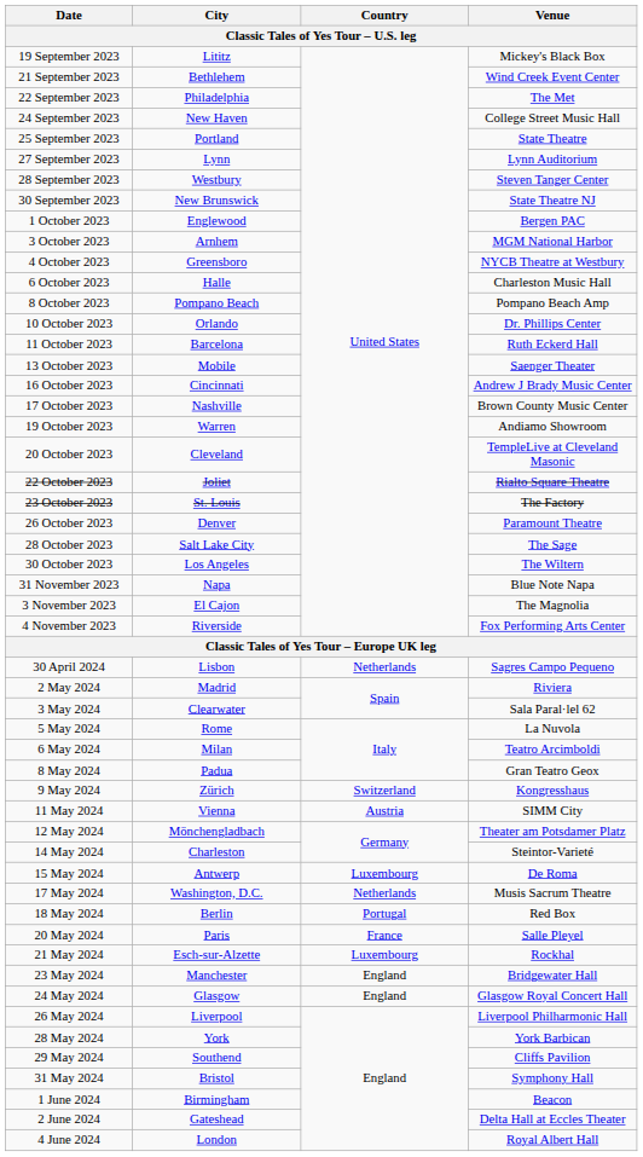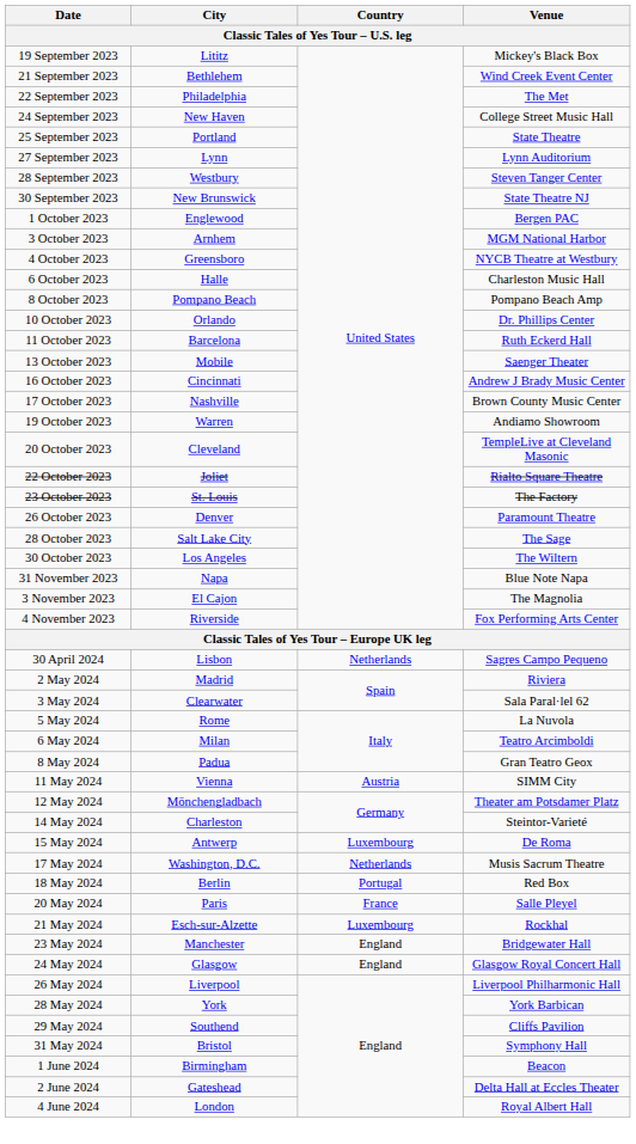 <table class="wikitable" style="text-align:center;">
 <tr>
 <th style="width:150px;">Date</th>
 <th style="width:200px;">City</th>
 <th style="width:200px;">Country</th>
 <th style="width:200px;">Venue</th>
 </tr>
 <tr>
 <th colspan="4">Classic Tales of Yes Tour – U.S. leg</th>
 </tr>
 <tr>
 <td>19 September 2023</td>
 <td><a href='#'>Lititz</a></td>
 <td rowspan="28"><a href='#'>United States</a></td>
 <td>Mickey's Black Box</td>
 </tr>
 <tr>
 <td>21 September 2023</td>
 <td><a href='#'>Bethlehem</a></td>
 <td><a href='#'>Wind Creek Event Center</a></td>
 </tr>
 <tr>
 <td>22 September 2023</td>
 <td><a href='#'>Philadelphia</a></td>
 <td><a href='#'>The Met</a></td>
 </tr>
 <tr>
 <td>24 September 2023</td>
 <td><a href='#'>New Haven</a></td>
 <td>College Street Music Hall</td>
 </tr>
 <tr>
 <td>25 September 2023</td>
 <td><a href='#'>Portland</a></td>
 <td><a href='#'>State Theatre</a></td>
 </tr>
 <tr>
 <td>27 September 2023</td>
 <td><a href='#'>Lynn</a></td>
 <td><a href='#'>Lynn Auditorium</a></td>
 </tr>
 <tr>
 <td>28 September 2023</td>
 <td><a href='#'>Westbury</a></td>
 <td><a href='#'>Steven Tanger Center</a></td>
 </tr>
 <tr>
 <td>30 September 2023</td>
 <td><a href='#'>New Brunswick</a></td>
 <td><a href='#'>State Theatre NJ</a></td>
 </tr>
 <tr>
 <td>1 October 2023</td>
 <td><a href='#'>Englewood</a></td>
 <td><a href='#'>Bergen PAC</a></td>
 </tr>
 <tr>
 <td>3 October 2023</td>
 <td><a href='#'>Arnhem</a></td>
 <td><a href='#'>MGM National Harbor</a></td>
 </tr>
 <tr>
 <td>4 October 2023</td>
 <td><a href='#'>Greensboro</a></td>
 <td><a href='#'>NYCB Theatre at Westbury</a></td>
 </tr>
 <tr>
 <td>6 October 2023</td>
 <td><a href='#'>Halle</a></td>
 <td>Charleston Music Hall</td>
 </tr>
 <tr>
 <td>8 October 2023</td>
 <td><a href='#'>Pompano Beach</a></td>
 <td>Pompano Beach Amp</td>
 </tr>
 <tr>
 <td>10 October 2023</td>
 <td><a href='#'>Orlando</a></td>
 <td><a href='#'>Dr. Phillips Center</a></td>
 </tr>
 <tr>
 <td>11 October 2023</td>
 <td><a href='#'>Barcelona</a></td>
 <td><a href='#'>Ruth Eckerd Hall</a></td>
 </tr>
 <tr>
 <td>13 October 2023</td>
 <td><a href='#'>Mobile</a></td>
 <td><a href='#'>Saenger Theater</a></td>
 </tr>
 <tr>
 <td>16 October 2023</td>
 <td><a href='#'>Cincinnati</a></td>
 <td><a href='#'>Andrew J Brady Music Center</a></td>
 </tr>
 <tr>
 <td>17 October 2023</td>
 <td><a href='#'>Nashville</a></td>
 <td>Brown County Music Center</td>
 </tr>
 <tr>
 <td>19 October 2023</td>
 <td><a href='#'>Warren</a></td>
 <td>Andiamo Showroom</td>
 </tr>
 <tr>
 <td>20 October 2023</td>
 <td><a href='#'>Cleveland</a></td>
 <td><a href='#'>TempleLive at Cleveland Masonic</a></td>
 </tr>
 <tr>
 <td><s>22 October 2023</s></td>
 <td><s><a href='#'>Joliet</a></s></td>
 <td><s><a href='#'>Rialto Square Theatre</a></s></td>
 </tr>
 <tr>
 <td><s>23 October 2023</s></td>
 <td><s><a href='#'>St. Louis</a></s></td>
 <td><s>The Factory</s></td>
 </tr>
 <tr>
 <td>26 October 2023</td>
 <td><a href='#'>Denver</a></td>
 <td><a href='#'>Paramount Theatre</a></td>
 </tr>
 <tr>
 <td>28 October 2023</td>
 <td><a href='#'>Salt Lake City</a></td>
 <td><a href='#'>The Sage</a></td>
 </tr>
 <tr>
 <td>30 October 2023</td>
 <td><a href='#'>Los Angeles</a></td>
 <td><a href='#'>The Wiltern</a></td>
 </tr>
 <tr>
 <td>31 November 2023</td>
 <td><a href='#'>Napa</a></td>
 <td>Blue Note Napa</td>
 </tr>
 <tr>
 <td>3 November 2023</td>
 <td><a href='#'>El Cajon</a></td>
 <td>The Magnolia</td>
 </tr>
 <tr>
 <td>4 November 2023</td>
 <td><a href='#'>Riverside</a></td>
 <td><a href='#'>Fox Performing Arts Center</a></td>
 </tr>
 <tr>
 <th colspan="4">Classic Tales of Yes Tour – Europe UK leg</th>
 </tr>
 <tr>
 <td>30 April 2024</td>
 <td><a href='#'>Lisbon</a></td>
 <td><a href='#'>Netherlands</a></td>
 <td><a href='#'>Sagres Campo Pequeno</a></td>
 </tr>
 <tr>
 <td>2 May 2024</td>
 <td><a href='#'>Madrid</a></td>
 <td rowspan="2"><a href='#'>Spain</a></td>
 <td><a href='#'>Riviera</a></td>
 </tr>
 <tr>
 <td>3 May 2024</td>
 <td><a href='#'>Clearwater</a></td>
 <td>Sala Paral·lel 62</td>
 </tr>
 <tr>
 <td>5 May 2024</td>
 <td><a href='#'>Rome</a></td>
 <td rowspan="3"><a href='#'>Italy</a></td>
 <td>La Nuvola</td>
 </tr>
 <tr>
 <td>6 May 2024</td>
 <td><a href='#'>Milan</a></td>
 <td><a href='#'>Teatro Arcimboldi</a></td>
 </tr>
 <tr>
 <td>8 May 2024</td>
 <td><a href='#'>Padua</a></td>
 <td>Gran Teatro Geox</td>
 </tr>
 <tr>
-<td>9 May 2024</td>
-<td><a href='#'>Zürich</a></td>
-<td><a href='#'>Switzerland</a></td>
-<td><a href='#'>Kongresshaus</a></td>
-</tr>
-<tr>
 <td>11 May 2024</td>
 <td><a href='#'>Vienna</a></td>
 <td><a href='#'>Austria</a></td>
 <td>SIMM City</td>
 </tr>
 <tr>
 <td>12 May 2024</td>
 <td><a href='#'>Mönchengladbach</a></td>
 <td rowspan="2"><a href='#'>Germany</a></td>
 <td><a href='#'>Theater am Potsdamer Platz</a></td>
 </tr>
 <tr>
 <td>14 May 2024</td>
 <td><a href='#'>Charleston</a></td>
 <td>Steintor-Varieté</td>
 </tr>
 <tr>
 <td>15 May 2024</td>
 <td><a href='#'>Antwerp</a></td>
 <td><a href='#'>Luxembourg</a></td>
 <td><a href='#'>De Roma</a></td>
 </tr>
 <tr>
 <td>17 May 2024</td>
 <td><a href='#'>Washington, D.C.</a></td>
 <td><a href='#'>Netherlands</a></td>
 <td>Musis Sacrum Theatre</td>
 </tr>
 <tr>
 <td>18 May 2024</td>
 <td><a href='#'>Berlin</a></td>
 <td><a href='#'>Portugal</a></td>
 <td>Red Box</td>
 </tr>
 <tr>
 <td>20 May 2024</td>
 <td><a href='#'>Paris</a></td>
 <td><a href='#'>France</a></td>
 <td><a href='#'>Salle Pleyel</a></td>
 </tr>
 <tr>
 <td>21 May 2024</td>
 <td><a href='#'>Esch-sur-Alzette</a></td>
 <td><a href='#'>Luxembourg</a></td>
 <td><a href='#'>Rockhal</a></td>
 </tr>
 <tr>
 <td>23 May 2024</td>
 <td><a href='#'>Manchester</a></td>
 <td>England</td>
 <td><a href='#'>Bridgewater Hall</a></td>
 </tr>
 <tr>
 <td>24 May 2024</td>
 <td><a href='#'>Glasgow</a></td>
 <td>England</td>
 <td><a href='#'>Glasgow Royal Concert Hall</a></td>
 </tr>
 <tr>
 <td>26 May 2024</td>
 <td><a href='#'>Liverpool</a></td>
 <td rowspan="7">England</td>
 <td><a href='#'>Liverpool Philharmonic Hall</a></td>
 </tr>
 <tr>
 <td>28 May 2024</td>
 <td><a href='#'>York</a></td>
 <td><a href='#'>York Barbican</a></td>
 </tr>
 <tr>
 <td>29 May 2024</td>
 <td><a href='#'>Southend</a></td>
 <td><a href='#'>Cliffs Pavilion</a></td>
 </tr>
 <tr>
 <td>31 May 2024</td>
 <td><a href='#'>Bristol</a></td>
 <td><a href='#'>Symphony Hall</a></td>
 </tr>
 <tr>
 <td>1 June 2024</td>
 <td><a href='#'>Birmingham</a></td>
 <td><a href='#'>Beacon</a></td>
 </tr>
 <tr>
 <td>2 June 2024</td>
 <td><a href='#'>Gateshead</a></td>
 <td><a href='#'>Delta Hall at Eccles Theater</a></td>
 </tr>
 <tr>
 <td>4 June 2024</td>
 <td><a href='#'>London</a></td>
 <td><a href='#'>Royal Albert Hall</a></td>
 </tr>
 </table>
